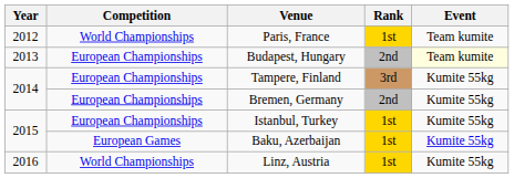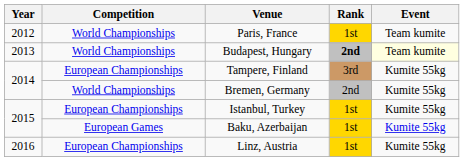 <table class="wikitable sortable" width=45% style="font-size:90%; text-align:center;">
 <tr>
 <th>Year</th>
 <th>Competition</th>
 <th>Venue</th>
 <th>Rank</th>
 <th>Event</th>
 </tr>
 <tr>
 <td>2012</td>
 <td><a href='#'>World Championships</a></td>
 <td>Paris, France</td>
 <td bgcolor="gold">1st</td>
 <td>Team kumite</td>
 </tr>
 <tr>
 <td>2013</td>
-<td><a href='#'>European Championships</a></td>
+<td><a href='#'>World Championships</a></td>
 <td>Budapest, Hungary</td>
-<td bgcolor="silver">2nd</td>
+<td bgcolor="silver"><strong>2nd</strong></td>
 <td style="background: lightyellow;">Team kumite</td>
 </tr>
 <tr>
 <td rowspan=2>2014</td>
 <td><a href='#'>European Championships</a></td>
 <td>Tampere, Finland</td>
 <td bgcolor="cc9966">3rd</td>
 <td>Kumite 55kg</td>
 </tr>
 <tr>
-<td><a href='#'>European Championships</a></td>
+<td><a href='#'>World Championships</a></td>
 <td>Bremen, Germany</td>
 <td bgcolor="silver">2nd</td>
 <td>Kumite 55kg</td>
 </tr>
 <tr>
 <td rowspan=2>2015</td>
 <td><a href='#'>European Championships</a></td>
 <td>Istanbul, Turkey</td>
 <td bgcolor="gold">1st</td>
 <td>Kumite 55kg</td>
 </tr>
 <tr>
 <td><a href='#'>European Games</a></td>
 <td>Baku, Azerbaijan</td>
 <td bgcolor="gold">1st</td>
 <td><a href='#'>Kumite 55kg</a></td>
 </tr>
 <tr>
 <td>2016</td>
-<td><a href='#'>World Championships</a></td>
+<td><a href='#'>European Championships</a></td>
 <td>Linz, Austria</td>
 <td bgcolor="gold">1st</td>
 <td>Kumite 55kg</td>
 </tr>
 </table>
